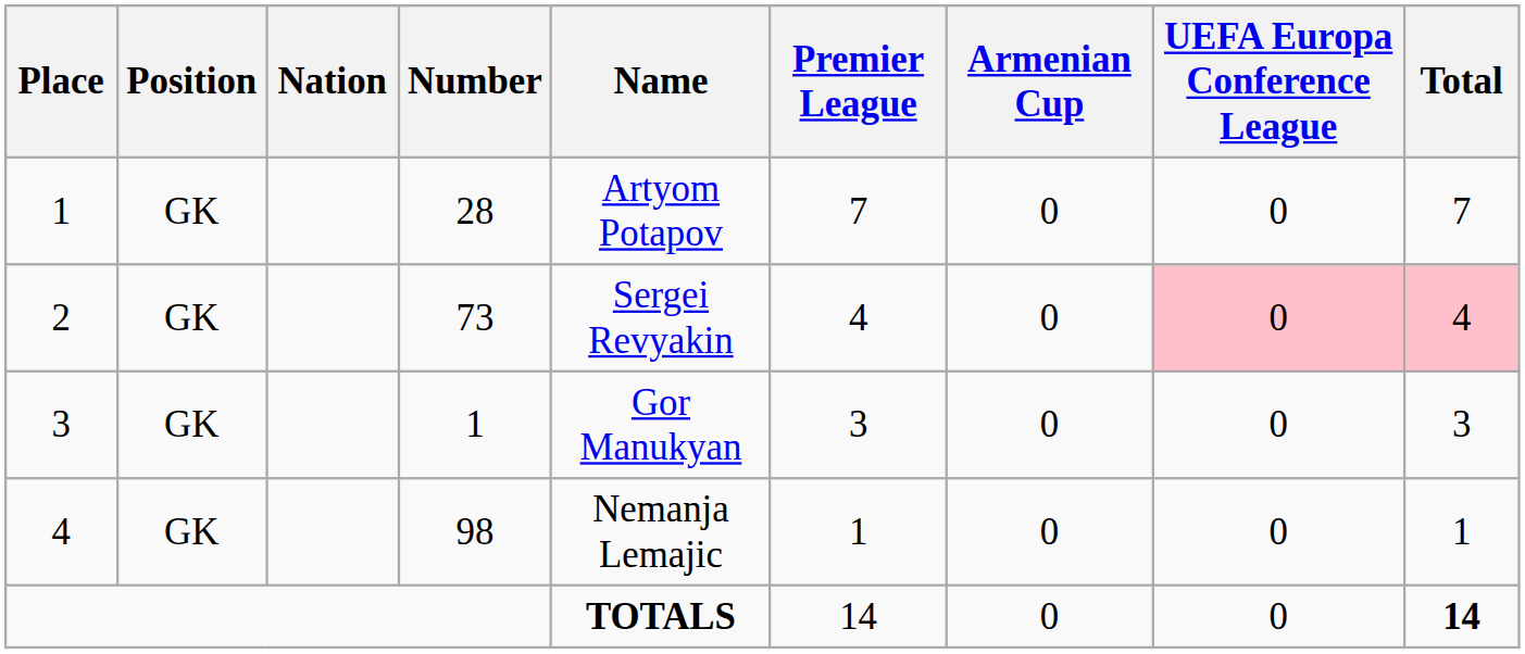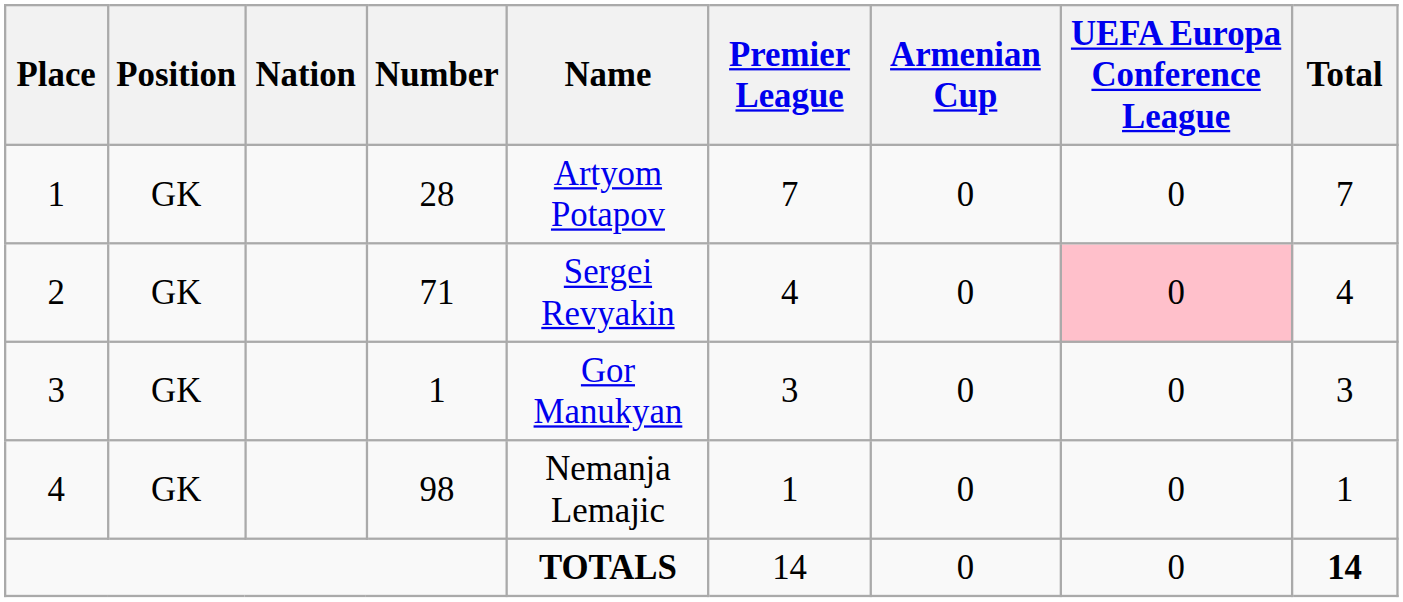 <table class="wikitable" style="font-size: 95%; text-align: center;">
 <tr>
 <th width=60>Place</th>
 <th width=60>Position</th>
 <th width=60>Nation</th>
 <th width=60>Number</th>
 <th width=200>Name</th>
 <th width=150><a href='#'>Premier League</a></th>
 <th width=150><a href='#'>Armenian Cup</a></th>
 <th width=250><a href='#'>UEFA Europa Conference League</a></th>
 <th width=80>Total</th>
 </tr>
 <tr>
 <td>1</td>
 <td>GK</td>
 <td></td>
 <td>28</td>
 <td><a href='#'>Artyom Potapov</a></td>
 <td>7</td>
 <td>0</td>
 <td>0</td>
 <td>7</td>
 </tr>
 <tr>
 <td>2</td>
 <td>GK</td>
 <td></td>
-<td>73</td>
+<td>71</td>
 <td><a href='#'>Sergei Revyakin</a></td>
 <td>4</td>
 <td>0</td>
 <td style="background: pink;">0</td>
-<td style="background: pink;">4</td>
+<td>4</td>
 </tr>
 <tr>
 <td>3</td>
 <td>GK</td>
 <td></td>
 <td>1</td>
 <td><a href='#'>Gor Manukyan</a></td>
 <td>3</td>
 <td>0</td>
 <td>0</td>
 <td>3</td>
 </tr>
 <tr>
 <td>4</td>
 <td>GK</td>
 <td></td>
 <td>98</td>
 <td>Nemanja Lemajic</td>
 <td>1</td>
 <td>0</td>
 <td>0</td>
 <td>1</td>
 </tr>
 <tr>
 <td colspan="4"></td>
 <td><strong>TOTALS</strong></td>
 <td>14</td>
 <td>0</td>
 <td>0</td>
 <td><strong>14</strong></td>
 </tr>
 </table>
